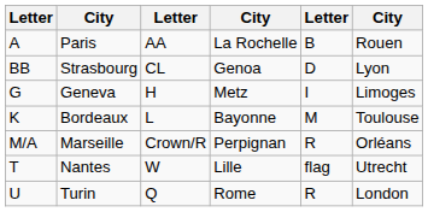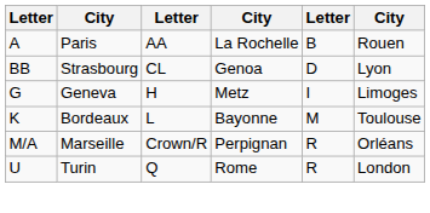 <table class="wikitable">
 <tr>
 <th>Letter</th>
 <th>City</th>
 <th>Letter</th>
 <th>City</th>
 <th>Letter</th>
 <th>City</th>
 </tr>
 <tr>
 <td>A</td>
 <td>Paris</td>
 <td>AA</td>
 <td>La Rochelle</td>
 <td>B</td>
 <td>Rouen</td>
 </tr>
 <tr>
 <td>BB</td>
 <td>Strasbourg</td>
 <td>CL</td>
 <td>Genoa</td>
 <td>D</td>
 <td>Lyon</td>
 </tr>
 <tr>
 <td>G</td>
 <td>Geneva</td>
 <td>H</td>
 <td>Metz</td>
 <td>I</td>
 <td>Limoges</td>
 </tr>
 <tr>
 <td>K</td>
 <td>Bordeaux</td>
 <td>L</td>
 <td>Bayonne</td>
 <td>M</td>
 <td>Toulouse</td>
 </tr>
 <tr>
 <td>M/A</td>
 <td>Marseille</td>
 <td>Crown/R</td>
 <td>Perpignan</td>
 <td>R</td>
 <td>Orléans</td>
 </tr>
 <tr>
-<td>T</td>
-<td>Nantes</td>
-<td>W</td>
-<td>Lille</td>
-<td>flag</td>
-<td>Utrecht</td>
-</tr>
-<tr>
 <td>U</td>
 <td>Turin</td>
 <td>Q</td>
 <td>Rome</td>
 <td>R</td>
 <td>London</td>
 </tr>
 </table>
